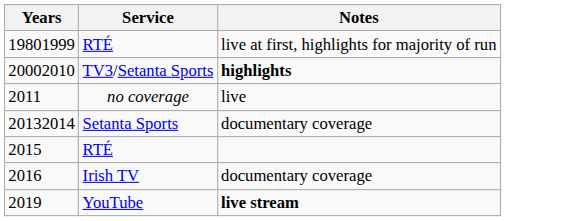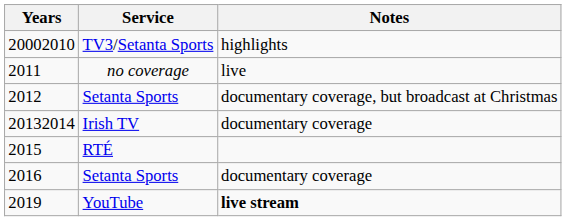 <table class="wikitable sortable">
 <tr>
 <th>Years</th>
 <th>Service</th>
 <th class="unsortable">Notes</th>
 </tr>
 <tr>
-<td>19801999</td>
-<td><a href='#'>RTÉ</a></td>
-<td>live at first, highlights for majority of run</td>
-</tr>
-<tr>
 <td>20002010</td>
 <td><a href='#'>TV3</a>/<a href='#'>Setanta Sports</a></td>
-<td><strong>highlights</strong></td>
+<td>highlights</td>
 </tr>
 <tr>
 <td>2011</td>
 <td align="center" data-sort-value=""><em>no coverage</em></td>
 <td>live</td>
 </tr>
 <tr>
+<td>2012</td>
+<td><a href='#'>Setanta Sports</a></td>
+<td>documentary coverage, but broadcast at Christmas</td>
+</tr>
+<tr>
 <td>20132014</td>
-<td><a href='#'>Setanta Sports</a></td>
+<td><a href='#'>Irish TV</a></td>
 <td>documentary coverage</td>
 </tr>
 <tr>
 <td>2015</td>
 <td><a href='#'>RTÉ</a></td>
 </tr>
 <tr>
 <td>2016</td>
-<td><a href='#'>Irish TV</a></td>
+<td><a href='#'>Setanta Sports</a></td>
 <td>documentary coverage</td>
 </tr>
 <tr>
 <td>2019</td>
 <td><a href='#'>YouTube</a></td>
 <td><strong>live stream</strong></td>
 </tr>
 </table>
